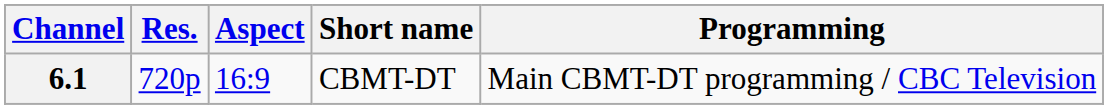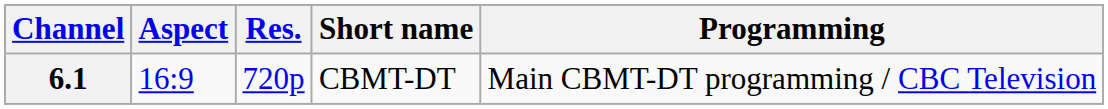 <table class="wikitable">
 <tr>
 <th scope = "col"><a href='#'>Channel</a></th>
+<th scope = "col"><a href='#'>Aspect</a></th>
 <th scope = "col"><a href='#'>Res.</a></th>
-<th scope = "col"><a href='#'>Aspect</a></th>
 <th scope = "col">Short name</th>
 <th scope = "col">Programming</th>
 </tr>
 <tr>
 <th scope = "row">6.1</th>
+<td><a href='#'>16:9</a></td>
 <td><a href='#'>720p</a></td>
-<td><a href='#'>16:9</a></td>
 <td>CBMT-DT</td>
 <td>Main CBMT-DT programming / <a href='#'>CBC Television</a></td>
 </tr>
 </table>
